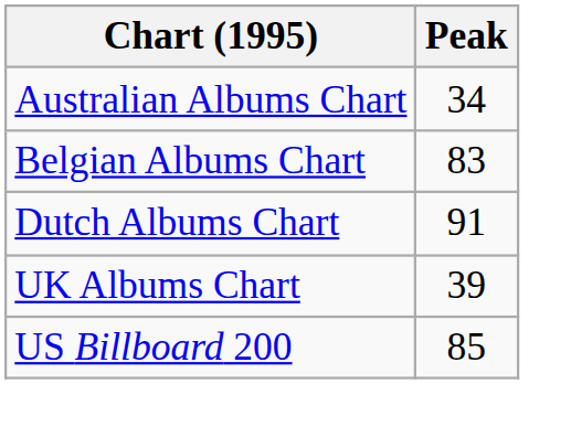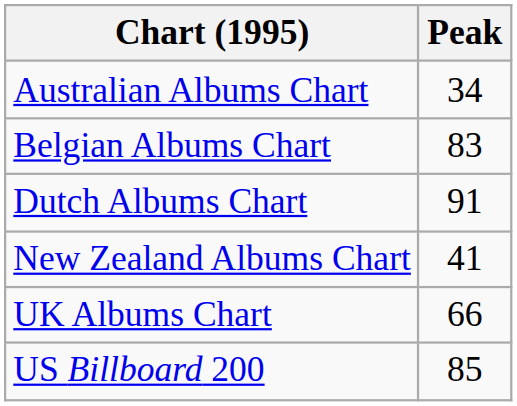 <table class="wikitable">
 <tr>
 <th>Chart (1995)</th>
 <th>Peak</th>
 </tr>
 <tr>
 <td><a href='#'>Australian Albums Chart</a></td>
 <td align="center">34</td>
 </tr>
 <tr>
 <td><a href='#'>Belgian Albums Chart</a></td>
 <td align="center">83</td>
 </tr>
 <tr>
 <td><a href='#'>Dutch Albums Chart</a></td>
 <td align="center">91</td>
 </tr>
 <tr>
+<td><a href='#'>New Zealand Albums Chart</a></td>
+<td align="center">41</td>
+</tr>
+<tr>
 <td><a href='#'>UK Albums Chart</a></td>
-<td align="center">39</td>
+<td align="center">66</td>
 </tr>
 <tr>
 <td><a href='#'>US <em>Billboard</em> 200</a></td>
 <td align="center">85</td>
 </tr>
 </table>
